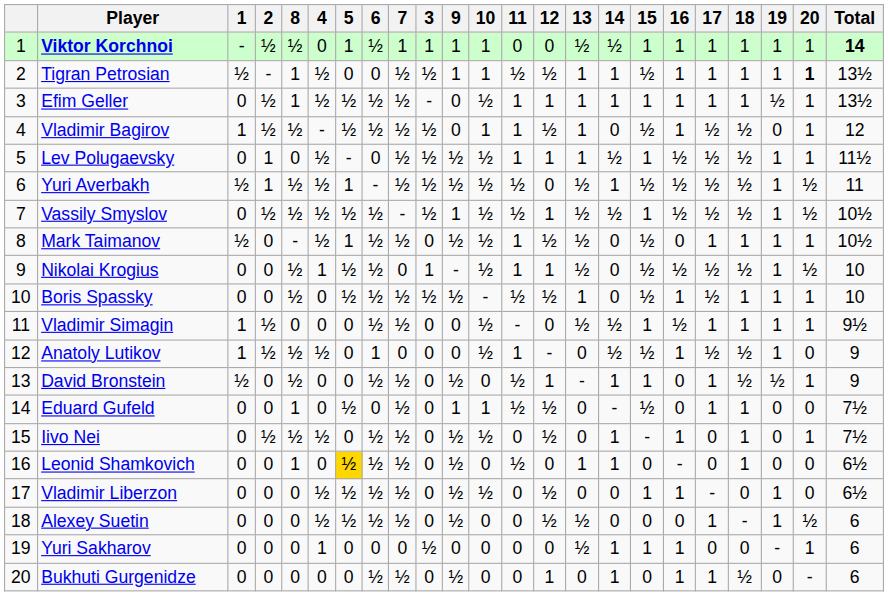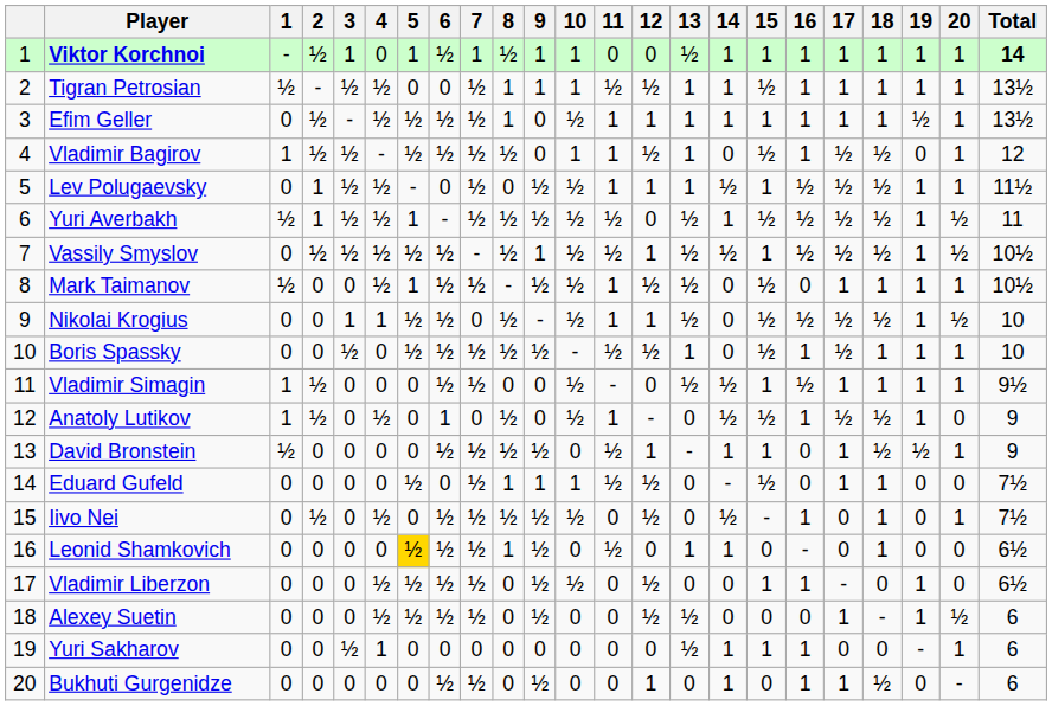 <table class="wikitable" border="1" width="800px">
 <tr>
 <th></th>
 <th>Player</th>
 <th>1</th>
 <th>2</th>
-<th>8</th>
+<th>3</th>
 <th>4</th>
 <th>5</th>
 <th>6</th>
 <th>7</th>
-<th>3</th>
+<th>8</th>
 <th>9</th>
 <th>10</th>
 <th>11</th>
 <th>12</th>
 <th>13</th>
 <th>14</th>
 <th>15</th>
 <th>16</th>
 <th>17</th>
 <th>18</th>
 <th>19</th>
 <th>20</th>
 <th>Total</th>
 </tr>
 <tr align=center style="background:#ccffcc;">
 <td>1</td>
 <td align=left> <strong><a href='#'>Viktor Korchnoi</a></strong></td>
 <td>-</td>
 <td>½</td>
-<td>½</td>
+<td>1</td>
 <td>0</td>
 <td>1</td>
 <td>½</td>
 <td>1</td>
-<td>1</td>
+<td>½</td>
 <td>1</td>
 <td>1</td>
 <td>0</td>
 <td>0</td>
 <td>½</td>
-<td>½</td>
+<td>1</td>
 <td>1</td>
 <td>1</td>
 <td>1</td>
 <td>1</td>
 <td>1</td>
 <td>1</td>
 <td align=center><strong>14</strong></td>
 </tr>
 <tr align=center>
 <td>2</td>
 <td align=left> <a href='#'>Tigran Petrosian</a></td>
 <td>½</td>
 <td>-</td>
-<td>1</td>
+<td>½</td>
 <td>½</td>
 <td>0</td>
 <td>0</td>
 <td>½</td>
-<td>½</td>
+<td>1</td>
 <td>1</td>
 <td>1</td>
 <td>½</td>
 <td>½</td>
 <td>1</td>
 <td>1</td>
 <td>½</td>
 <td>1</td>
 <td>1</td>
 <td>1</td>
 <td>1</td>
-<td><strong>1</strong></td>
+<td>1</td>
 <td align=center>13½</td>
 </tr>
 <tr align=center>
 <td>3</td>
 <td align=left> <a href='#'>Efim Geller</a></td>
 <td>0</td>
 <td>½</td>
-<td>1</td>
+<td>-</td>
 <td>½</td>
 <td>½</td>
 <td>½</td>
 <td>½</td>
-<td>-</td>
+<td>1</td>
 <td>0</td>
 <td>½</td>
 <td>1</td>
 <td>1</td>
 <td>1</td>
 <td>1</td>
 <td>1</td>
 <td>1</td>
 <td>1</td>
 <td>1</td>
 <td>½</td>
 <td>1</td>
 <td align=center>13½</td>
 </tr>
 <tr align=center>
 <td>4</td>
 <td align=left> <a href='#'>Vladimir Bagirov</a></td>
 <td>1</td>
 <td>½</td>
 <td>½</td>
 <td>-</td>
 <td>½</td>
 <td>½</td>
 <td>½</td>
 <td>½</td>
 <td>0</td>
 <td>1</td>
 <td>1</td>
 <td>½</td>
 <td>1</td>
 <td>0</td>
 <td>½</td>
 <td>1</td>
 <td>½</td>
 <td>½</td>
 <td>0</td>
 <td>1</td>
 <td align=center>12</td>
 </tr>
 <tr align=center>
 <td>5</td>
 <td align=left> <a href='#'>Lev Polugaevsky</a></td>
 <td>0</td>
 <td>1</td>
-<td>0</td>
+<td>½</td>
 <td>½</td>
 <td>-</td>
 <td>0</td>
 <td>½</td>
-<td>½</td>
+<td>0</td>
 <td>½</td>
 <td>½</td>
 <td>1</td>
 <td>1</td>
 <td>1</td>
 <td>½</td>
 <td>1</td>
 <td>½</td>
 <td>½</td>
 <td>½</td>
 <td>1</td>
 <td>1</td>
 <td align=center>11½</td>
 </tr>
 <tr align=center>
 <td>6</td>
 <td align=left> <a href='#'>Yuri Averbakh</a></td>
 <td>½</td>
 <td>1</td>
 <td>½</td>
 <td>½</td>
 <td>1</td>
 <td>-</td>
 <td>½</td>
 <td>½</td>
 <td>½</td>
 <td>½</td>
 <td>½</td>
 <td>0</td>
 <td>½</td>
 <td>1</td>
 <td>½</td>
 <td>½</td>
 <td>½</td>
 <td>½</td>
 <td>1</td>
 <td>½</td>
 <td align=center>11</td>
 </tr>
 <tr align=center>
 <td>7</td>
 <td align=left> <a href='#'>Vassily Smyslov</a></td>
 <td>0</td>
 <td>½</td>
 <td>½</td>
 <td>½</td>
 <td>½</td>
 <td>½</td>
 <td>-</td>
 <td>½</td>
 <td>1</td>
 <td>½</td>
 <td>½</td>
 <td>1</td>
 <td>½</td>
 <td>½</td>
 <td>1</td>
 <td>½</td>
 <td>½</td>
 <td>½</td>
 <td>1</td>
 <td>½</td>
 <td align=center>10½</td>
 </tr>
 <tr align=center>
 <td>8</td>
 <td align=left> <a href='#'>Mark Taimanov</a></td>
 <td>½</td>
 <td>0</td>
-<td>-</td>
+<td>0</td>
 <td>½</td>
 <td>1</td>
 <td>½</td>
 <td>½</td>
-<td>0</td>
+<td>-</td>
 <td>½</td>
 <td>½</td>
 <td>1</td>
 <td>½</td>
 <td>½</td>
 <td>0</td>
 <td>½</td>
 <td>0</td>
 <td>1</td>
 <td>1</td>
 <td>1</td>
 <td>1</td>
 <td align=center>10½</td>
 </tr>
 <tr align=center>
 <td>9</td>
 <td align=left> <a href='#'>Nikolai Krogius</a></td>
 <td>0</td>
 <td>0</td>
-<td>½</td>
+<td>1</td>
 <td>1</td>
 <td>½</td>
 <td>½</td>
 <td>0</td>
-<td>1</td>
+<td>½</td>
 <td>-</td>
 <td>½</td>
 <td>1</td>
 <td>1</td>
 <td>½</td>
 <td>0</td>
 <td>½</td>
 <td>½</td>
 <td>½</td>
 <td>½</td>
 <td>1</td>
 <td>½</td>
 <td align=center>10</td>
 </tr>
 <tr align=center>
 <td>10</td>
 <td align=left> <a href='#'>Boris Spassky</a></td>
 <td>0</td>
 <td>0</td>
 <td>½</td>
 <td>0</td>
 <td>½</td>
 <td>½</td>
 <td>½</td>
 <td>½</td>
 <td>½</td>
 <td>-</td>
 <td>½</td>
 <td>½</td>
 <td>1</td>
 <td>0</td>
 <td>½</td>
 <td>1</td>
 <td>½</td>
 <td>1</td>
 <td>1</td>
 <td>1</td>
 <td align=center>10</td>
 </tr>
 <tr align=center>
 <td>11</td>
 <td align=left> <a href='#'>Vladimir Simagin</a></td>
 <td>1</td>
 <td>½</td>
 <td>0</td>
 <td>0</td>
 <td>0</td>
 <td>½</td>
 <td>½</td>
 <td>0</td>
 <td>0</td>
 <td>½</td>
 <td>-</td>
 <td>0</td>
 <td>½</td>
 <td>½</td>
 <td>1</td>
 <td>½</td>
 <td>1</td>
 <td>1</td>
 <td>1</td>
 <td>1</td>
 <td align=center>9½</td>
 </tr>
 <tr align=center>
 <td>12</td>
 <td align=left> <a href='#'>Anatoly Lutikov</a></td>
 <td>1</td>
 <td>½</td>
-<td>½</td>
+<td>0</td>
 <td>½</td>
 <td>0</td>
 <td>1</td>
 <td>0</td>
-<td>0</td>
+<td>½</td>
 <td>0</td>
 <td>½</td>
 <td>1</td>
 <td>-</td>
 <td>0</td>
 <td>½</td>
 <td>½</td>
 <td>1</td>
 <td>½</td>
 <td>½</td>
 <td>1</td>
 <td>0</td>
 <td align=center>9</td>
 </tr>
 <tr align=center>
 <td>13</td>
 <td align=left> <a href='#'>David Bronstein</a></td>
 <td>½</td>
 <td>0</td>
-<td>½</td>
+<td>0</td>
 <td>0</td>
 <td>0</td>
 <td>½</td>
 <td>½</td>
-<td>0</td>
+<td>½</td>
 <td>½</td>
 <td>0</td>
 <td>½</td>
 <td>1</td>
 <td>-</td>
 <td>1</td>
 <td>1</td>
 <td>0</td>
 <td>1</td>
 <td>½</td>
 <td>½</td>
 <td>1</td>
 <td align=center>9</td>
 </tr>
 <tr align=center>
 <td>14</td>
 <td align=left> <a href='#'>Eduard Gufeld</a></td>
 <td>0</td>
 <td>0</td>
-<td>1</td>
+<td>0</td>
 <td>0</td>
 <td>½</td>
 <td>0</td>
 <td>½</td>
-<td>0</td>
+<td>1</td>
 <td>1</td>
 <td>1</td>
 <td>½</td>
 <td>½</td>
 <td>0</td>
 <td>-</td>
 <td>½</td>
 <td>0</td>
 <td>1</td>
 <td>1</td>
 <td>0</td>
 <td>0</td>
 <td align=center>7½</td>
 </tr>
 <tr align=center>
 <td>15</td>
 <td align=left> <a href='#'>Iivo Nei</a></td>
 <td>0</td>
 <td>½</td>
-<td>½</td>
+<td>0</td>
 <td>½</td>
 <td>0</td>
 <td>½</td>
 <td>½</td>
-<td>0</td>
+<td>½</td>
 <td>½</td>
 <td>½</td>
 <td>0</td>
 <td>½</td>
 <td>0</td>
-<td>1</td>
+<td>½</td>
 <td>-</td>
 <td>1</td>
 <td>0</td>
 <td>1</td>
 <td>0</td>
 <td>1</td>
 <td align=center>7½</td>
 </tr>
 <tr align=center>
 <td>16</td>
 <td align=left> <a href='#'>Leonid Shamkovich</a></td>
 <td>0</td>
 <td>0</td>
-<td>1</td>
+<td>0</td>
 <td>0</td>
 <td style="background: gold;">½</td>
 <td>½</td>
 <td>½</td>
-<td>0</td>
+<td>1</td>
 <td>½</td>
 <td>0</td>
 <td>½</td>
 <td>0</td>
 <td>1</td>
 <td>1</td>
 <td>0</td>
 <td>-</td>
 <td>0</td>
 <td>1</td>
 <td>0</td>
 <td>0</td>
 <td align=center>6½</td>
 </tr>
 <tr align=center>
 <td>17</td>
 <td align=left> <a href='#'>Vladimir Liberzon</a></td>
 <td>0</td>
 <td>0</td>
 <td>0</td>
 <td>½</td>
 <td>½</td>
 <td>½</td>
 <td>½</td>
 <td>0</td>
 <td>½</td>
 <td>½</td>
 <td>0</td>
 <td>½</td>
 <td>0</td>
 <td>0</td>
 <td>1</td>
 <td>1</td>
 <td>-</td>
 <td>0</td>
 <td>1</td>
 <td>0</td>
 <td align=center>6½</td>
 </tr>
 <tr align=center>
 <td>18</td>
 <td align=left> <a href='#'>Alexey Suetin</a></td>
 <td>0</td>
 <td>0</td>
 <td>0</td>
 <td>½</td>
 <td>½</td>
 <td>½</td>
 <td>½</td>
 <td>0</td>
 <td>½</td>
 <td>0</td>
 <td>0</td>
 <td>½</td>
 <td>½</td>
 <td>0</td>
 <td>0</td>
 <td>0</td>
 <td>1</td>
 <td>-</td>
 <td>1</td>
 <td>½</td>
 <td align=center>6</td>
 </tr>
 <tr align=center>
 <td>19</td>
 <td align=left> <a href='#'>Yuri Sakharov</a></td>
 <td>0</td>
 <td>0</td>
-<td>0</td>
+<td>½</td>
 <td>1</td>
 <td>0</td>
 <td>0</td>
 <td>0</td>
-<td>½</td>
+<td>0</td>
 <td>0</td>
 <td>0</td>
 <td>0</td>
 <td>0</td>
 <td>½</td>
 <td>1</td>
 <td>1</td>
 <td>1</td>
 <td>0</td>
 <td>0</td>
 <td>-</td>
 <td>1</td>
 <td align=center>6</td>
 </tr>
 <tr align=center>
 <td>20</td>
 <td align=left> <a href='#'>Bukhuti Gurgenidze</a></td>
 <td>0</td>
 <td>0</td>
 <td>0</td>
 <td>0</td>
 <td>0</td>
 <td>½</td>
 <td>½</td>
 <td>0</td>
 <td>½</td>
 <td>0</td>
 <td>0</td>
 <td>1</td>
 <td>0</td>
 <td>1</td>
 <td>0</td>
 <td>1</td>
 <td>1</td>
 <td>½</td>
 <td>0</td>
 <td>-</td>
 <td align=center>6</td>
 </tr>
 </table>
